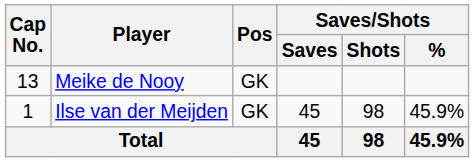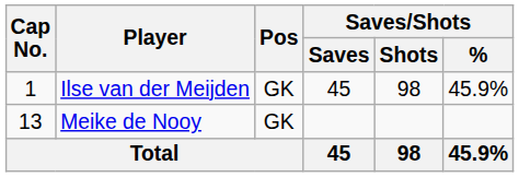 <table class="wikitable sortable" style="text-align: center; font-size: 85%; margin-left: 1em;">
 <tr>
 <th rowspan="2">Cap<br>No.</th>
 <th rowspan="2">Player</th>
 <th rowspan="2">Pos</th>
 <th colspan="3">Saves/Shots</th>
 </tr>
 <tr>
 <th>Saves</th>
 <th>Shots</th>
 <th>%</th>
 </tr>
 <tr>
+<td>1</td>
+<td style="text-align: left;" data-sort-value="Meijden, Ilse Van Der"><a href='#'>Ilse van der Meijden</a></td>
+<td>GK</td>
+<td>45</td>
+<td>98</td>
+<td>45.9%</td>
+</tr>
+<tr>
 <td>13</td>
 <td style="text-align: left;" data-sort-value="Nooy, Meike De"><a href='#'>Meike de Nooy</a></td>
 <td>GK</td>
 <td></td>
 <td></td>
 <td></td>
 </tr>
 <tr>
-<td>1</td>
-<td style="text-align: left;" data-sort-value="Meijden, Ilse Van Der"><a href='#'>Ilse van der Meijden</a></td>
-<td>GK</td>
-<td>45</td>
-<td>98</td>
-<td>45.9%</td>
-</tr>
-<tr>
 <th colspan="3">Total</th>
 <th>45</th>
 <th>98</th>
 <th>45.9%</th>
 </tr>
 </table>
